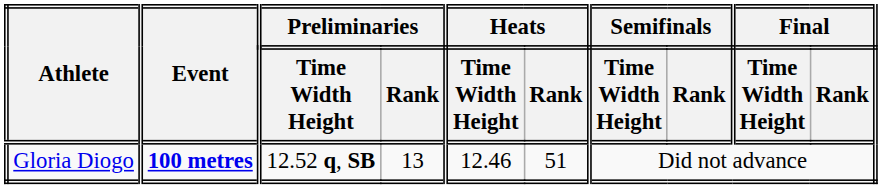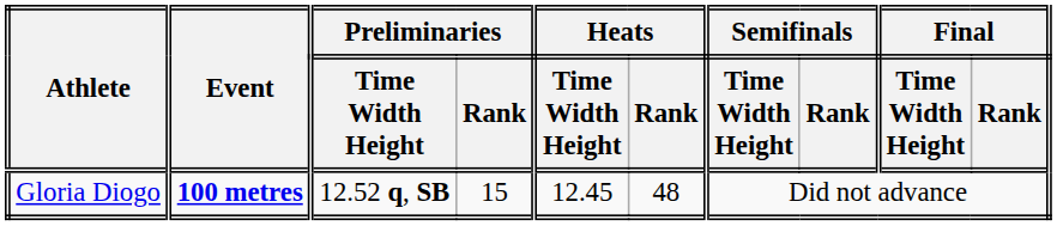 <table class=wikitable style="font-size:90%; border: double;">
 <tr>
 <th rowspan="2" style="border-right:double">Athlete</th>
 <th rowspan="2" style="border-right:double">Event</th>
 <th colspan="2" style="border-right:double; border-bottom:double;">Preliminaries</th>
 <th colspan="2" style="border-right:double; border-bottom:double;">Heats</th>
 <th colspan="2" style="border-right:double; border-bottom:double;">Semifinals</th>
 <th colspan="2" style="border-right:double; border-bottom:double;">Final</th>
 </tr>
 <tr>
 <th>Time<br>Width<br>Height</th>
 <th style="border-right:double">Rank</th>
 <th>Time<br>Width<br>Height</th>
 <th style="border-right:double">Rank</th>
 <th>Time<br>Width<br>Height</th>
 <th style="border-right:double">Rank</th>
 <th>Time<br>Width<br>Height</th>
 <th style="border-right:double">Rank</th>
 </tr>
 <tr style="border-top: double;">
 <td style="border-right:double"><a href='#'>Gloria Diogo</a></td>
 <td style="border-right:double"><strong><a href='#'>100 metres</a></strong></td>
 <td align=center>12.52 <strong>q</strong>, <strong>SB</strong></td>
-<td align=center style="border-right:double">13</td>
-<td align=center>12.46</td>
-<td align=center style="border-right:double">51</td>
+<td align=center style="border-right:double">15</td>
+<td align=center>12.45</td>
+<td align=center style="border-right:double">48</td>
 <td colspan="4" align=center>Did not advance</td>
 </tr>
 </table>
